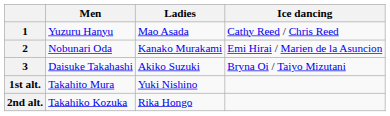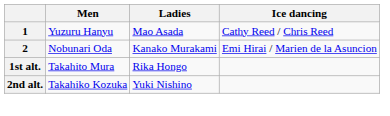 <table class="wikitable">
 <tr>
 <th></th>
 <th>Men</th>
 <th>Ladies</th>
 <th>Ice dancing</th>
 </tr>
 <tr>
 <th>1</th>
 <td><a href='#'>Yuzuru Hanyu</a></td>
 <td><a href='#'>Mao Asada</a></td>
 <td><a href='#'>Cathy Reed</a> / <a href='#'>Chris Reed</a></td>
 </tr>
 <tr>
 <th>2</th>
 <td><a href='#'>Nobunari Oda</a></td>
 <td><a href='#'>Kanako Murakami</a></td>
 <td><a href='#'>Emi Hirai</a> / <a href='#'>Marien de la Asuncion</a></td>
 </tr>
 <tr>
-<th>3</th>
-<td><a href='#'>Daisuke Takahashi</a></td>
-<td><a href='#'>Akiko Suzuki</a></td>
-<td><a href='#'>Bryna Oi</a> / <a href='#'>Taiyo Mizutani</a></td>
-</tr>
-<tr>
 <th>1st alt.</th>
 <td><a href='#'>Takahito Mura</a></td>
-<td><a href='#'>Yuki Nishino</a></td>
+<td><a href='#'>Rika Hongo</a></td>
 <td></td>
 </tr>
 <tr>
 <th>2nd alt.</th>
 <td><a href='#'>Takahiko Kozuka</a></td>
-<td><a href='#'>Rika Hongo</a></td>
+<td><a href='#'>Yuki Nishino</a></td>
 <td></td>
 </tr>
 </table>
